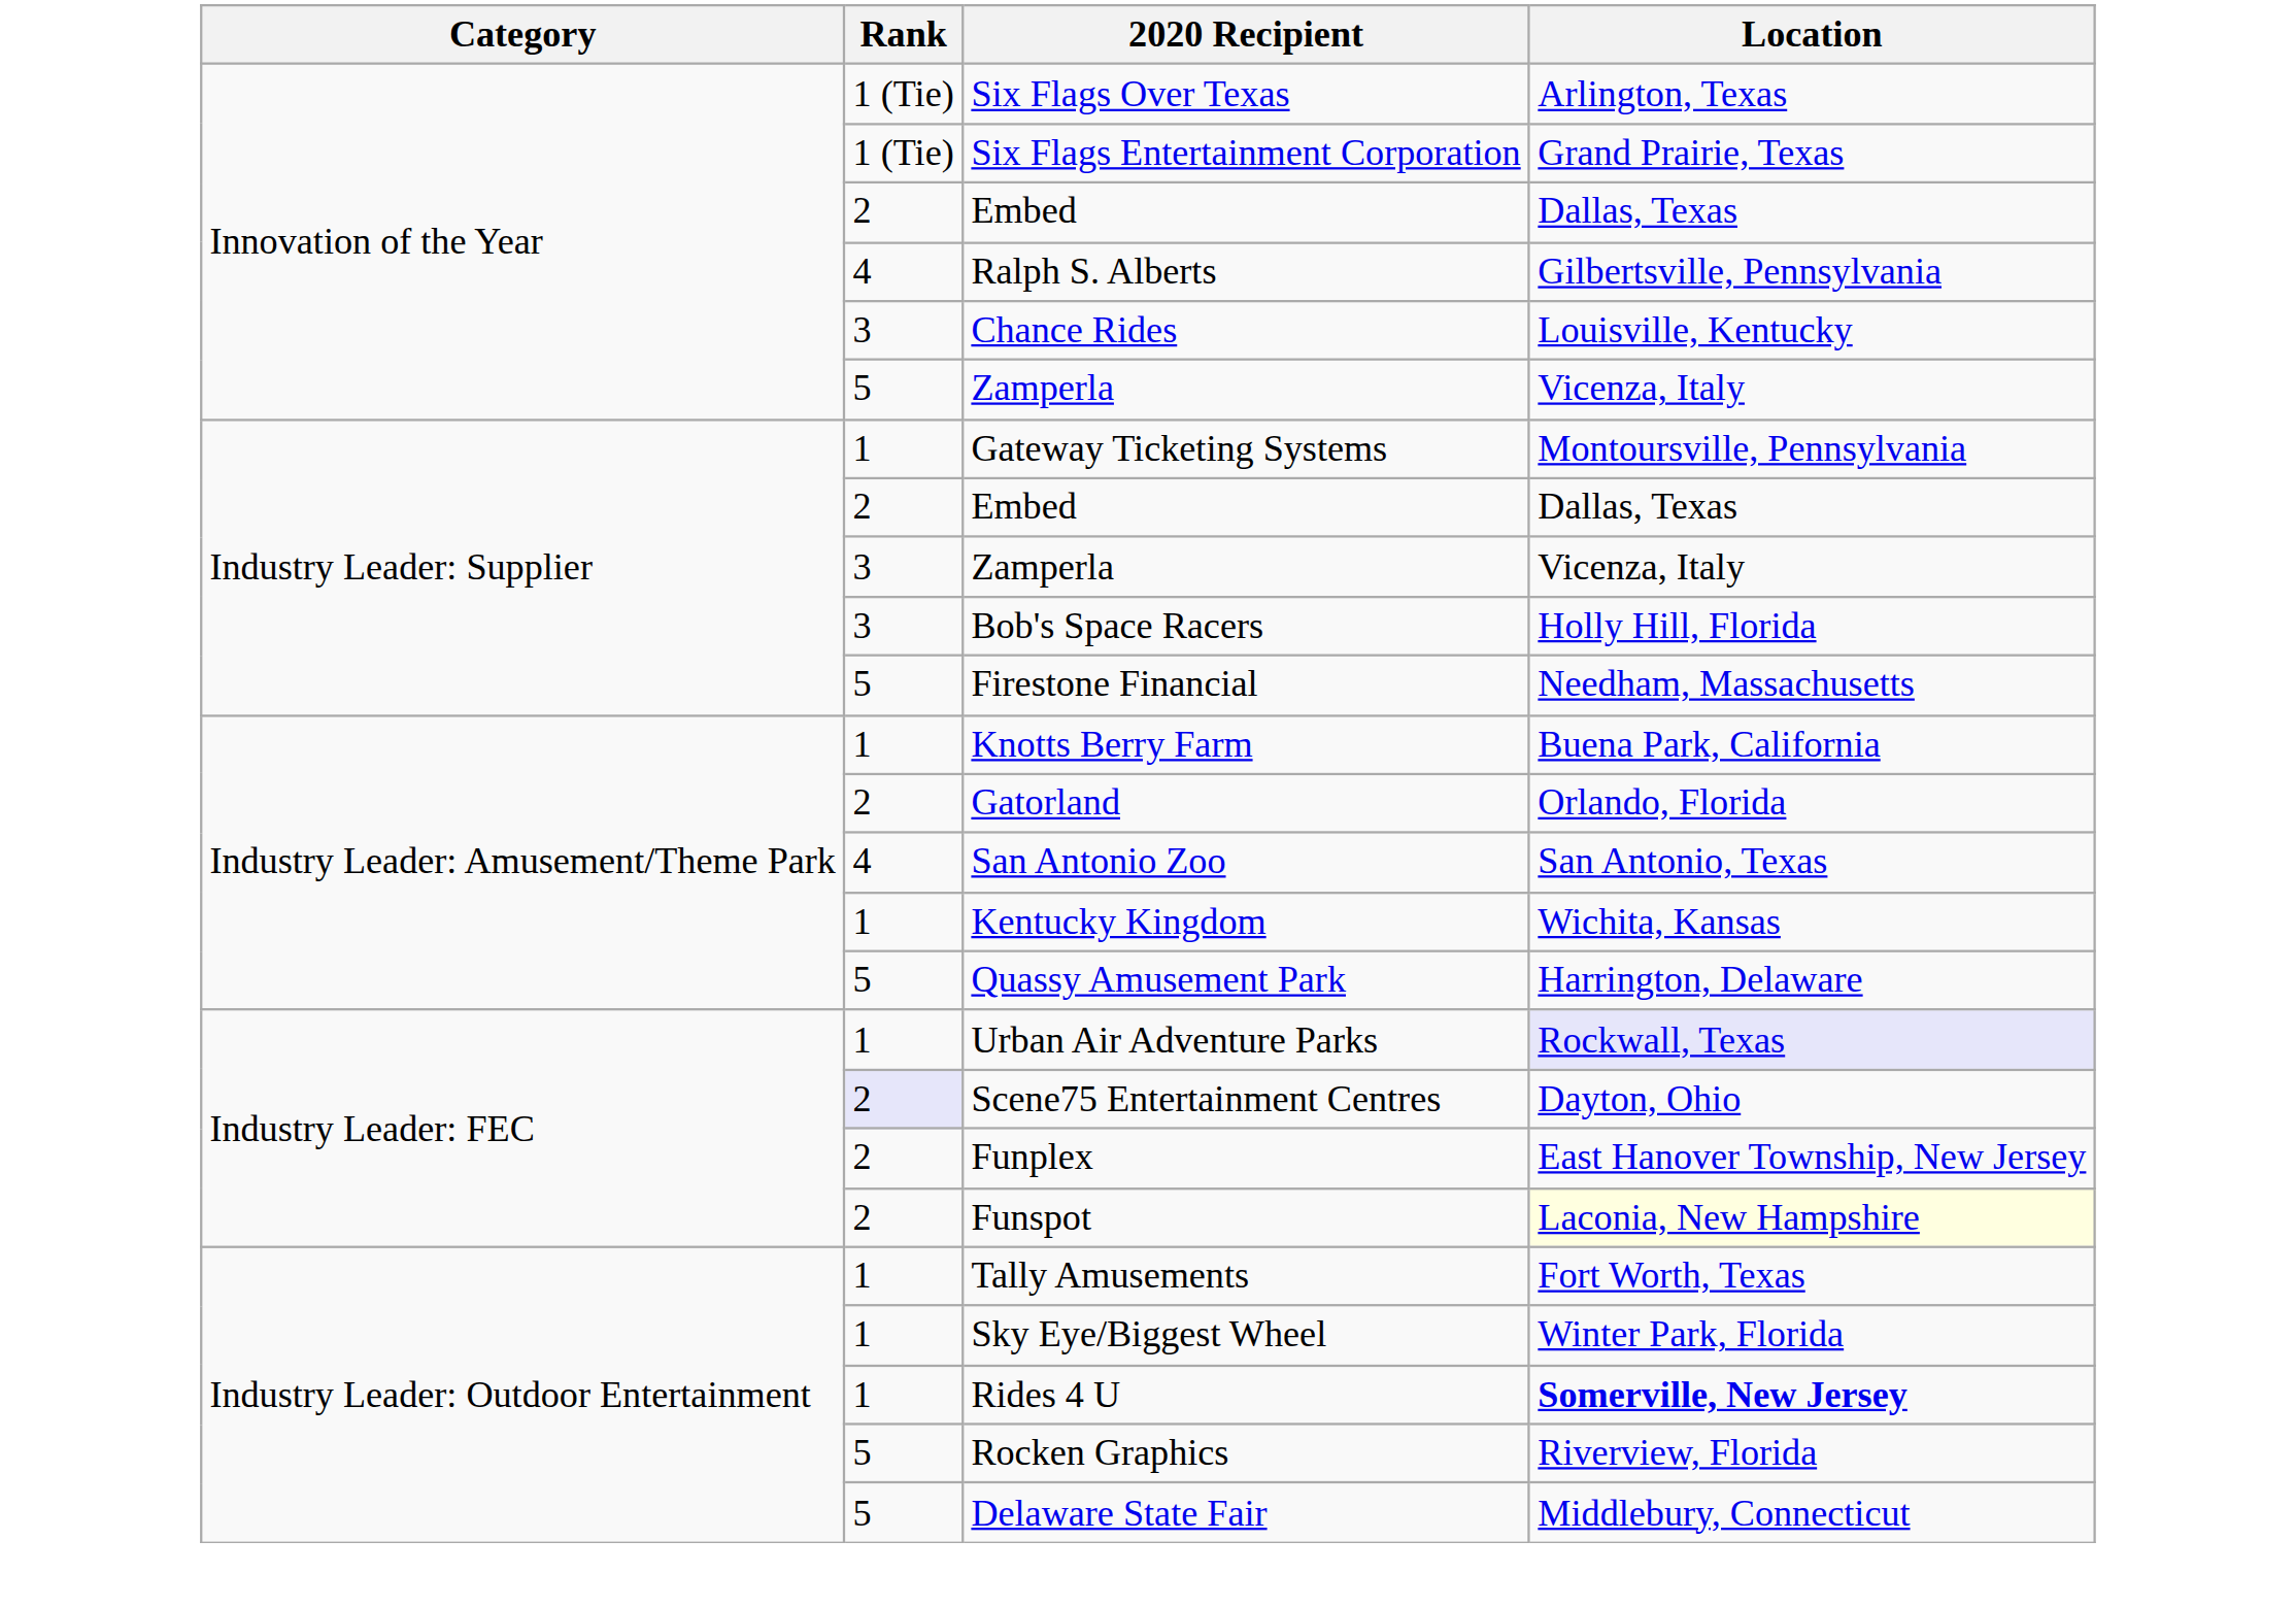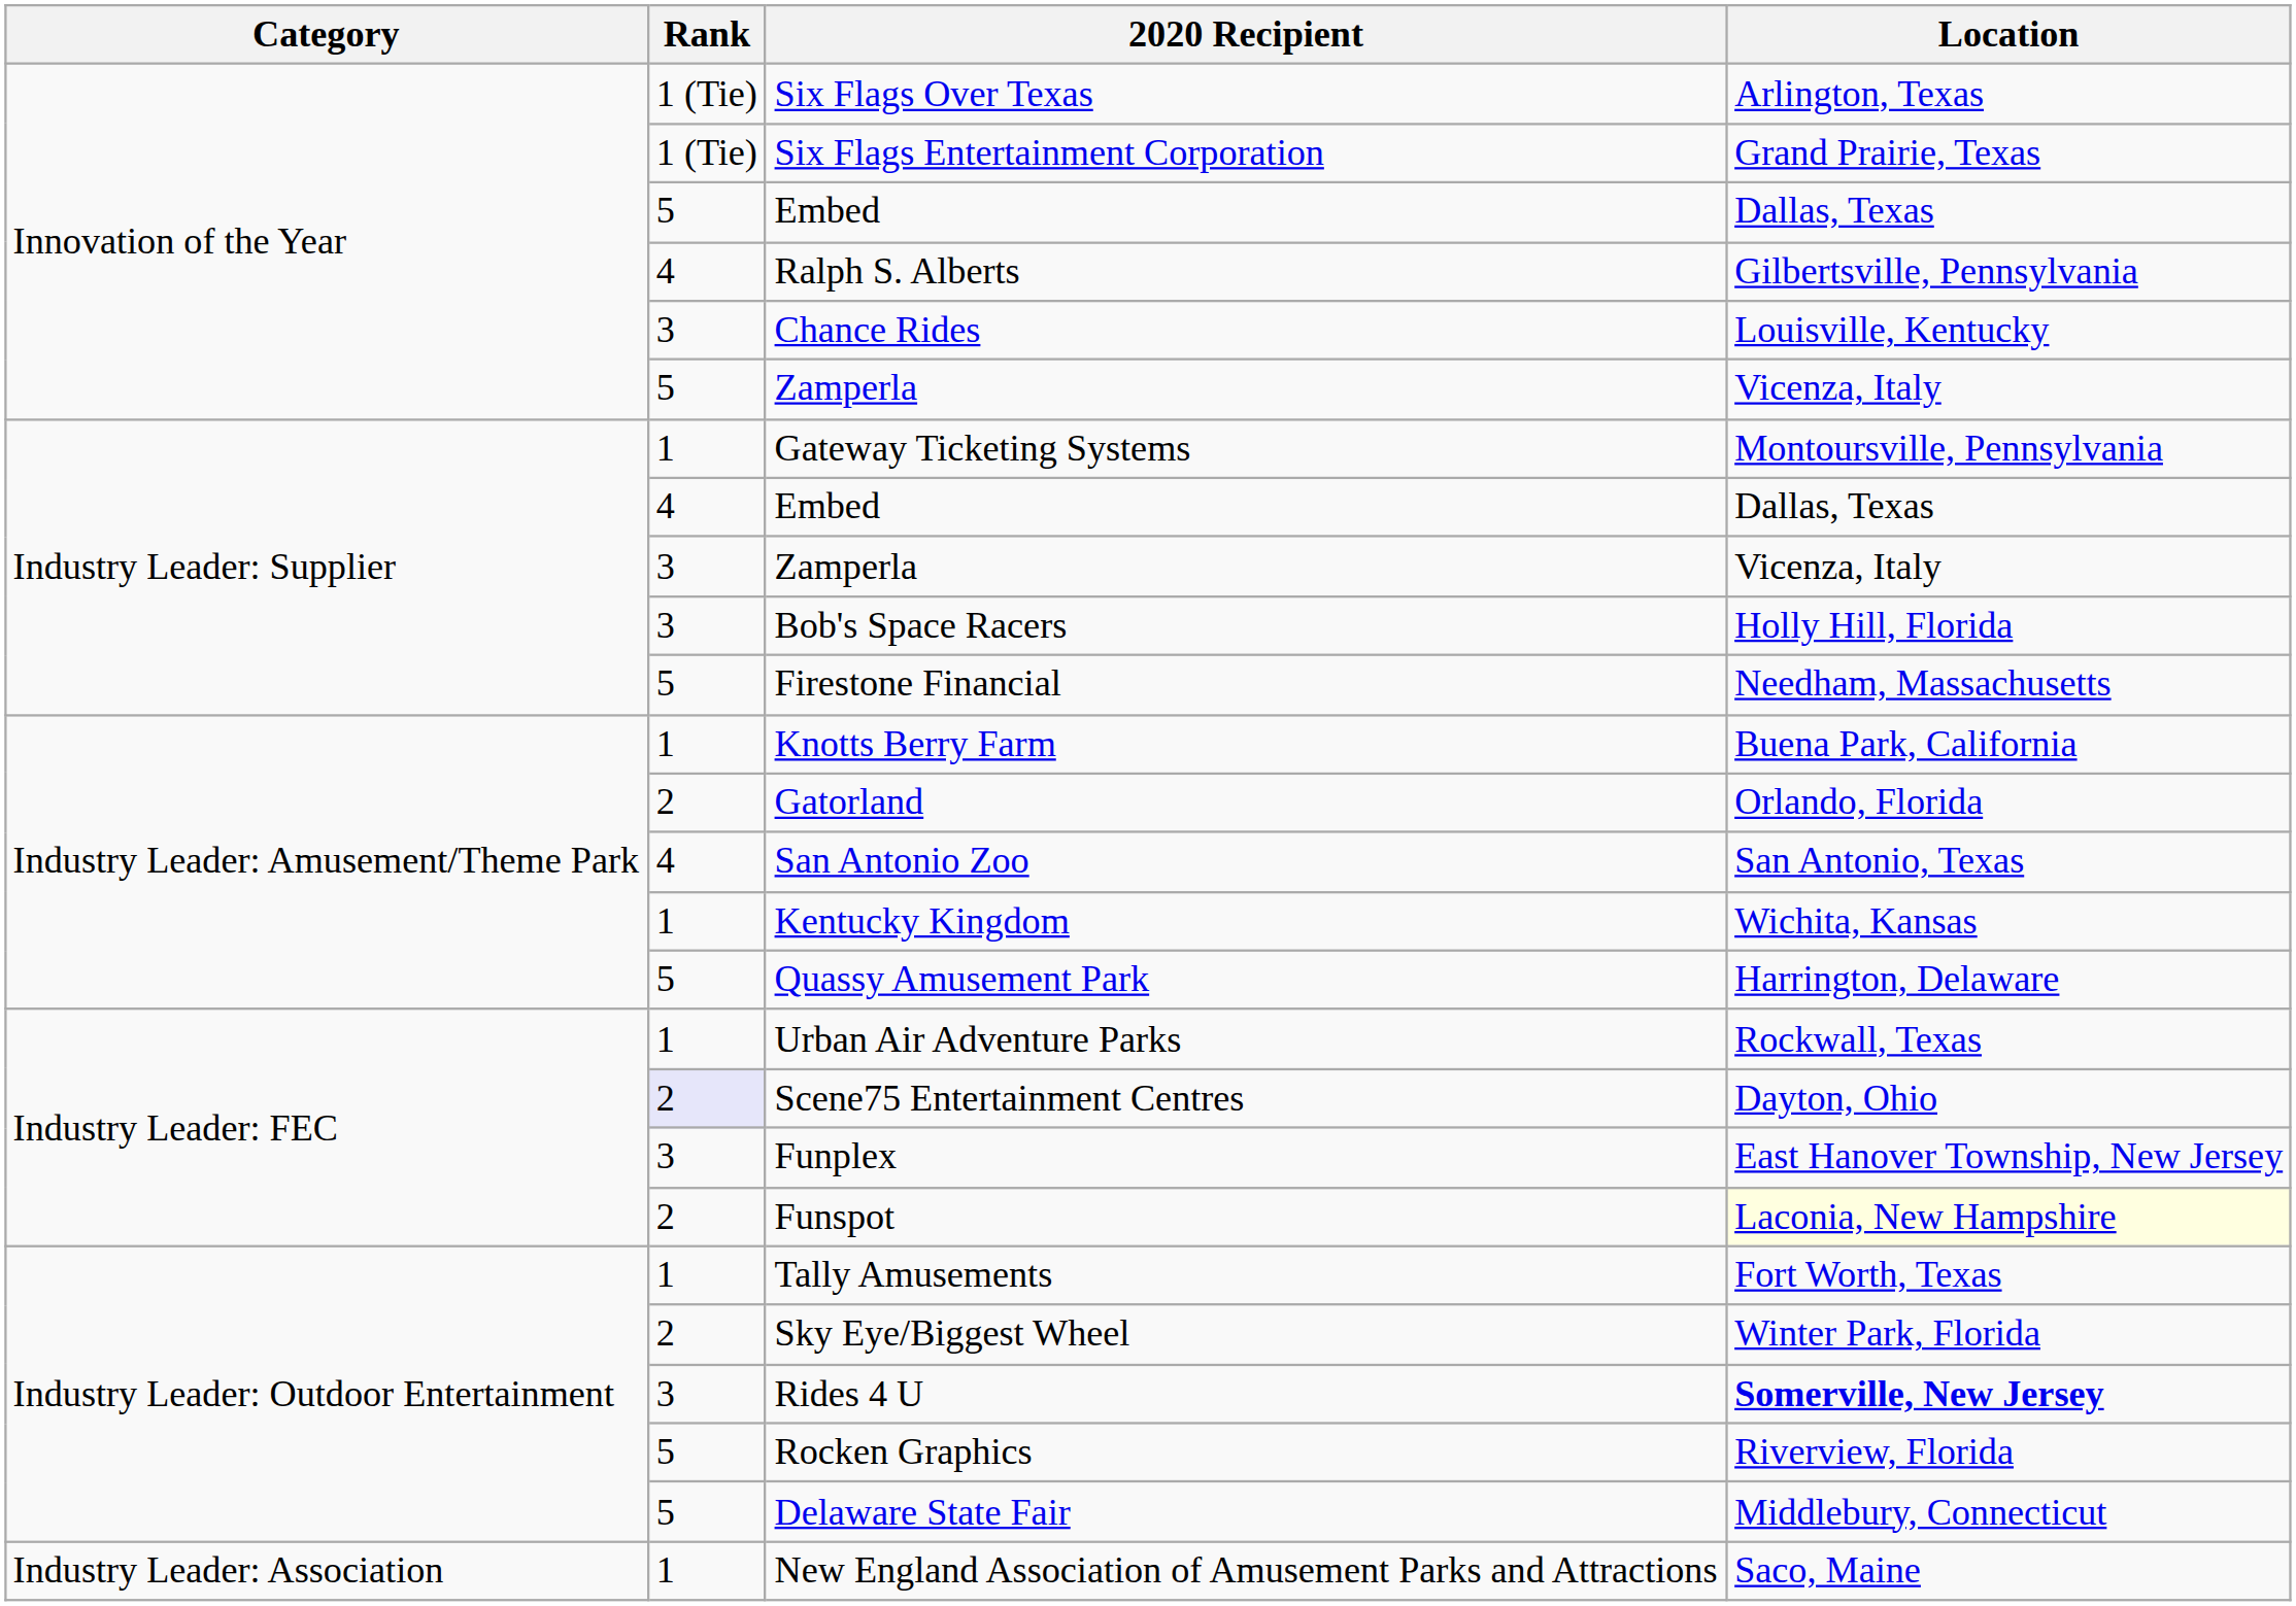 <table class="wikitable sortable" style="margin:1em auto;">
 <tr>
 <th>Category</th>
 <th>Rank</th>
 <th>2020 Recipient</th>
 <th>Location</th>
 </tr>
 <tr>
 <td rowspan="6">Innovation of the Year</td>
 <td>1 (Tie)</td>
 <td><a href='#'>Six Flags Over Texas</a></td>
 <td><a href='#'>Arlington, Texas</a></td>
 </tr>
 <tr>
 <td>1 (Tie)</td>
 <td><a href='#'>Six Flags Entertainment Corporation</a></td>
 <td><a href='#'>Grand Prairie, Texas</a></td>
 </tr>
 <tr>
-<td>2</td>
+<td>5</td>
 <td>Embed</td>
 <td><a href='#'>Dallas, Texas</a></td>
 </tr>
 <tr>
 <td>4</td>
 <td>Ralph S. Alberts</td>
 <td><a href='#'>Gilbertsville, Pennsylvania</a></td>
 </tr>
 <tr>
 <td>3</td>
 <td><a href='#'>Chance Rides</a></td>
 <td><a href='#'>Louisville, Kentucky</a></td>
 </tr>
 <tr>
 <td>5</td>
 <td><a href='#'>Zamperla</a></td>
 <td><a href='#'>Vicenza, Italy</a></td>
 </tr>
 <tr>
 <td rowspan="5">Industry Leader: Supplier</td>
 <td>1</td>
 <td>Gateway Ticketing Systems</td>
 <td><a href='#'>Montoursville, Pennsylvania</a></td>
 </tr>
 <tr>
-<td>2</td>
+<td>4</td>
 <td>Embed</td>
 <td>Dallas, Texas</td>
 </tr>
 <tr>
 <td>3</td>
 <td>Zamperla</td>
 <td>Vicenza, Italy</td>
 </tr>
 <tr>
 <td>3</td>
 <td>Bob's Space Racers</td>
 <td><a href='#'>Holly Hill, Florida</a></td>
 </tr>
 <tr>
 <td>5</td>
 <td>Firestone Financial</td>
 <td><a href='#'>Needham, Massachusetts</a></td>
 </tr>
 <tr>
 <td rowspan="5">Industry Leader: Amusement/Theme Park</td>
 <td>1</td>
 <td><a href='#'>Knotts Berry Farm</a></td>
 <td><a href='#'>Buena Park, California</a></td>
 </tr>
 <tr>
 <td>2</td>
 <td><a href='#'>Gatorland</a></td>
 <td><a href='#'>Orlando, Florida</a></td>
 </tr>
 <tr>
 <td>4</td>
 <td><a href='#'>San Antonio Zoo</a></td>
 <td><a href='#'>San Antonio, Texas</a></td>
 </tr>
 <tr>
 <td>1</td>
 <td><a href='#'>Kentucky Kingdom</a></td>
 <td><a href='#'>Wichita, Kansas</a></td>
 </tr>
 <tr>
 <td>5</td>
 <td><a href='#'>Quassy Amusement Park</a></td>
 <td><a href='#'>Harrington, Delaware</a></td>
 </tr>
 <tr>
 <td rowspan="4">Industry Leader: FEC</td>
 <td>1</td>
 <td>Urban Air Adventure Parks</td>
-<td style="background: lavender;"><a href='#'>Rockwall, Texas</a></td>
+<td><a href='#'>Rockwall, Texas</a></td>
 </tr>
 <tr>
 <td style="background: lavender;">2</td>
 <td>Scene75 Entertainment Centres</td>
 <td><a href='#'>Dayton, Ohio</a></td>
 </tr>
 <tr>
-<td>2</td>
+<td>3</td>
 <td>Funplex</td>
 <td><a href='#'>East Hanover Township, New Jersey</a></td>
 </tr>
 <tr>
 <td>2</td>
 <td>Funspot</td>
 <td style="background: lightyellow;"><a href='#'>Laconia, New Hampshire</a></td>
 </tr>
 <tr>
 <td rowspan="5">Industry Leader: Outdoor Entertainment</td>
 <td>1</td>
 <td>Tally Amusements</td>
 <td><a href='#'>Fort Worth, Texas</a></td>
 </tr>
 <tr>
-<td>1</td>
+<td>2</td>
 <td>Sky Eye/Biggest Wheel</td>
 <td><a href='#'>Winter Park, Florida</a></td>
 </tr>
 <tr>
-<td>1</td>
+<td>3</td>
 <td>Rides 4 U</td>
 <td><strong><a href='#'>Somerville, New Jersey</a></strong></td>
 </tr>
 <tr>
 <td>5</td>
 <td>Rocken Graphics</td>
 <td><a href='#'>Riverview, Florida</a></td>
 </tr>
 <tr>
 <td>5</td>
 <td><a href='#'>Delaware State Fair</a></td>
 <td><a href='#'>Middlebury, Connecticut</a></td>
 </tr>
+<tr>
+<td>Industry Leader: Association</td>
+<td>1</td>
+<td>New England Association of Amusement Parks and Attractions</td>
+<td><a href='#'>Saco, Maine</a></td>
+</tr>
 </table>
